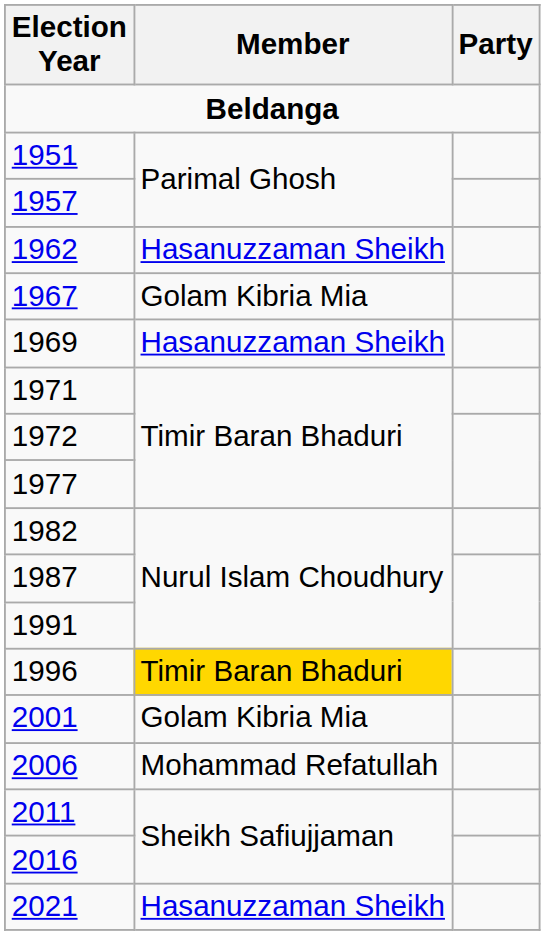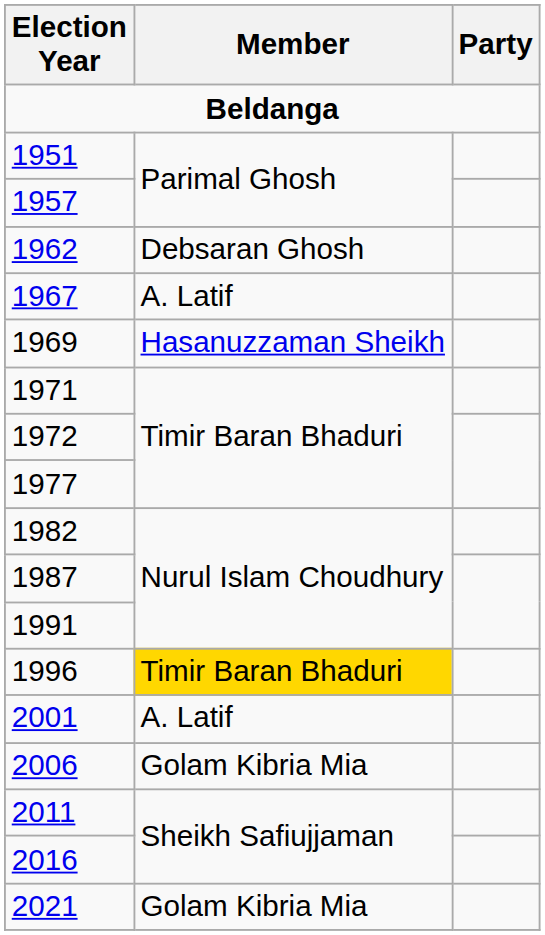 <table class="wikitable sortable">
 <tr>
 <th>Election<br> Year</th>
 <th>Member</th>
 <th colspan=2>Party</th>
 </tr>
 <tr>
 <td colspan="4" align=center><strong>Beldanga</strong></td>
 </tr>
 <tr>
 <td><a href='#'>1951</a></td>
 <td rowspan=2>Parimal Ghosh</td>
 <td></td>
 </tr>
 <tr>
 <td><a href='#'>1957</a></td>
 </tr>
 <tr>
 <td><a href='#'>1962</a></td>
-<td><a href='#'>Hasanuzzaman Sheikh</a></td>
+<td>Debsaran Ghosh</td>
 <td></td>
 </tr>
 <tr>
 <td><a href='#'>1967</a></td>
-<td>Golam Kibria Mia</td>
+<td>A. Latif</td>
 <td></td>
 </tr>
 <tr>
 <td>1969</td>
 <td><a href='#'>Hasanuzzaman Sheikh</a></td>
 <td></td>
 </tr>
 <tr>
 <td>1971</td>
 <td rowspan=3>Timir Baran Bhaduri</td>
 <td></td>
 </tr>
 <tr>
 <td>1972</td>
 </tr>
 <tr>
 <td>1977</td>
 </tr>
 <tr>
 <td>1982</td>
 <td rowspan=3>Nurul Islam Choudhury</td>
 <td></td>
 </tr>
 <tr>
 <td>1987</td>
 </tr>
 <tr>
 <td>1991</td>
 </tr>
 <tr>
 <td>1996</td>
 <td style="background: gold;">Timir Baran Bhaduri</td>
 <td></td>
 </tr>
 <tr>
 <td><a href='#'>2001</a></td>
-<td>Golam Kibria Mia</td>
+<td>A. Latif</td>
 <td></td>
 </tr>
 <tr>
 <td><a href='#'>2006</a></td>
-<td>Mohammad Refatullah</td>
+<td>Golam Kibria Mia</td>
 <td></td>
 </tr>
 <tr>
 <td><a href='#'>2011</a></td>
 <td rowspan=2>Sheikh Safiujjaman</td>
 <td></td>
 </tr>
 <tr>
 <td><a href='#'>2016</a></td>
 </tr>
 <tr>
 <td><a href='#'>2021</a></td>
-<td><a href='#'>Hasanuzzaman Sheikh</a></td>
+<td>Golam Kibria Mia</td>
 <td></td>
 </tr>
 </table>
